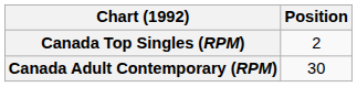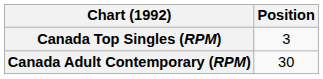 <table class="wikitable plainrowheaders" style="text-align:center">
 <tr>
 <th>Chart (1992)</th>
 <th>Position</th>
 </tr>
 <tr>
 <th scope="row">Canada Top Singles (<em>RPM</em>)</th>
-<td>2</td>
+<td>3</td>
 </tr>
 <tr>
 <th scope="row">Canada Adult Contemporary (<em>RPM</em>)</th>
 <td>30</td>
 </tr>
 </table>
